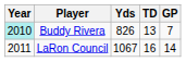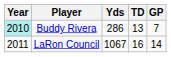 <table class="wikitable" style="font-size: 95%; text-align:center;">
 <tr>
 <th>Year</th>
 <th>Player</th>
 <th>Yds</th>
 <th>TD</th>
 <th>GP</th>
 </tr>
 <tr>
 <td align="center" style="background: paleturquoise;">2010</td>
 <td><a href='#'>Buddy Rivera</a></td>
-<td>826</td>
+<td>286</td>
 <td>13</td>
 <td>7</td>
 </tr>
 <tr>
 <td align="center">2011</td>
 <td><a href='#'>LaRon Council</a></td>
 <td>1067</td>
 <td>16</td>
 <td>14</td>
 </tr>
 </table>
